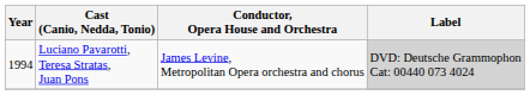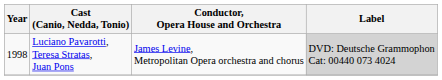 <table class="wikitable" style="font-size:95%;">
 <tr>
 <th>Year</th>
 <th>Cast<br>(Canio, Nedda, Tonio)</th>
 <th>Conductor,<br>Opera House and Orchestra</th>
 <th>Label</th>
 </tr>
 <tr>
-<td>1994</td>
+<td>1998</td>
 <td><a href='#'>Luciano Pavarotti</a>,<br><a href='#'>Teresa Stratas</a>,<br><a href='#'>Juan Pons</a></td>
 <td><a href='#'>James Levine</a>,<br> Metropolitan Opera orchestra and chorus</td>
 <td style="background: lightgrey;">DVD: Deutsche Grammophon <br>Cat: 00440 073 4024</td>
 </tr>
 <tr>
 </tr>
 </table>
